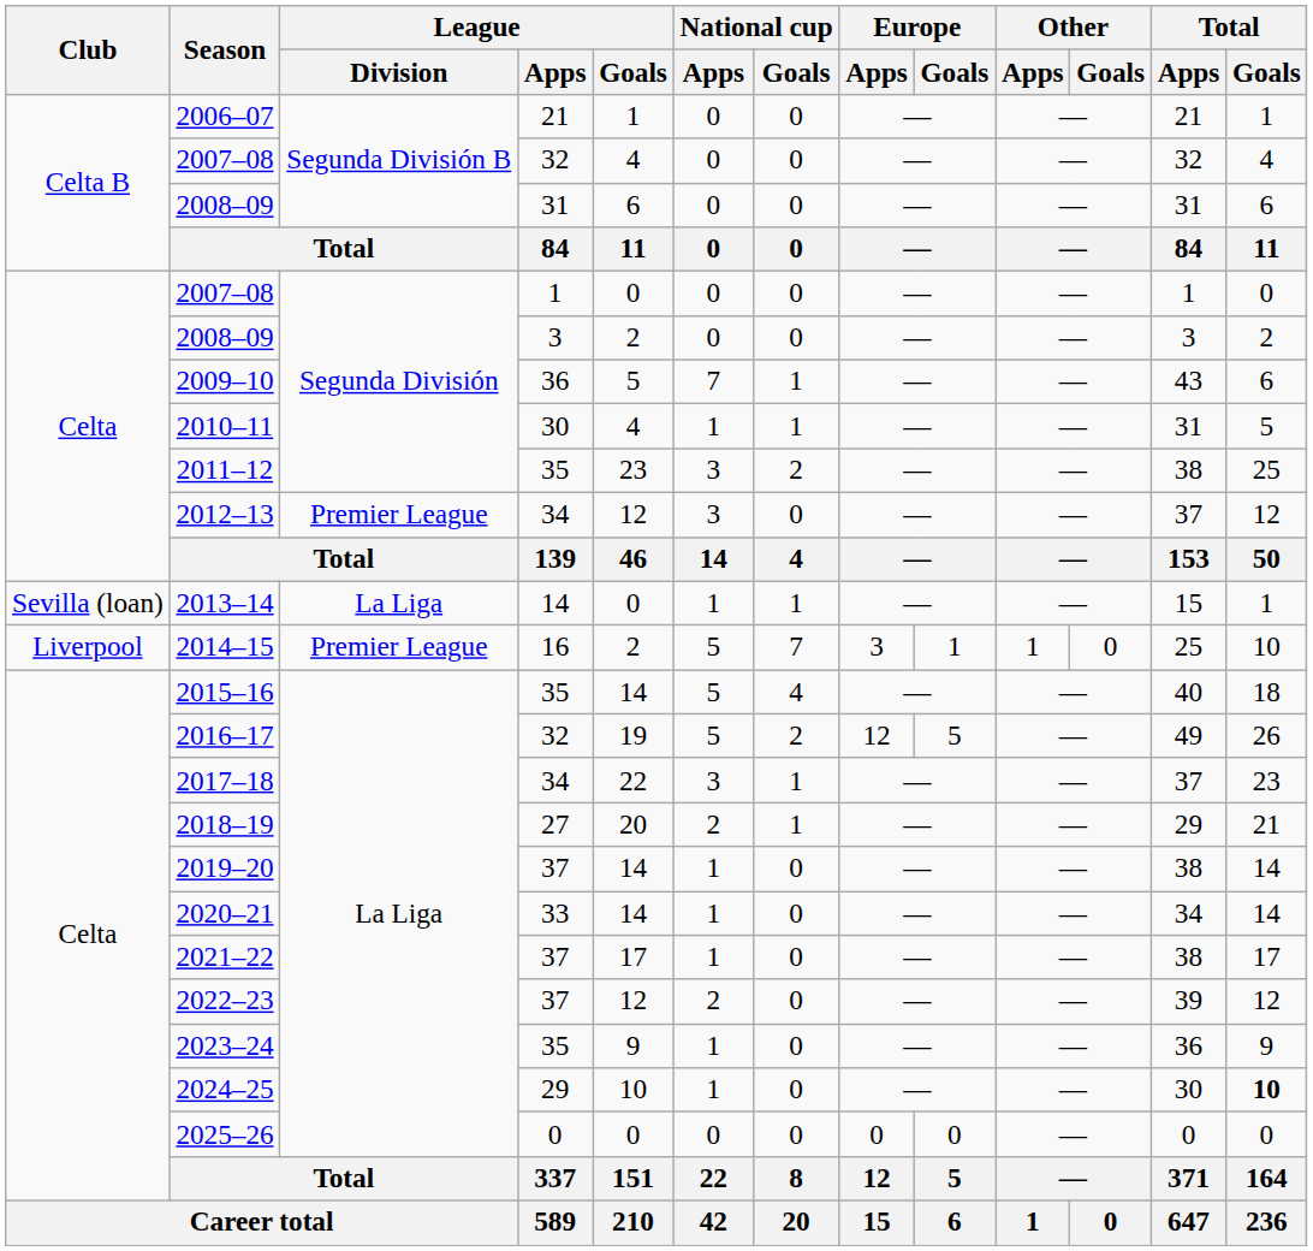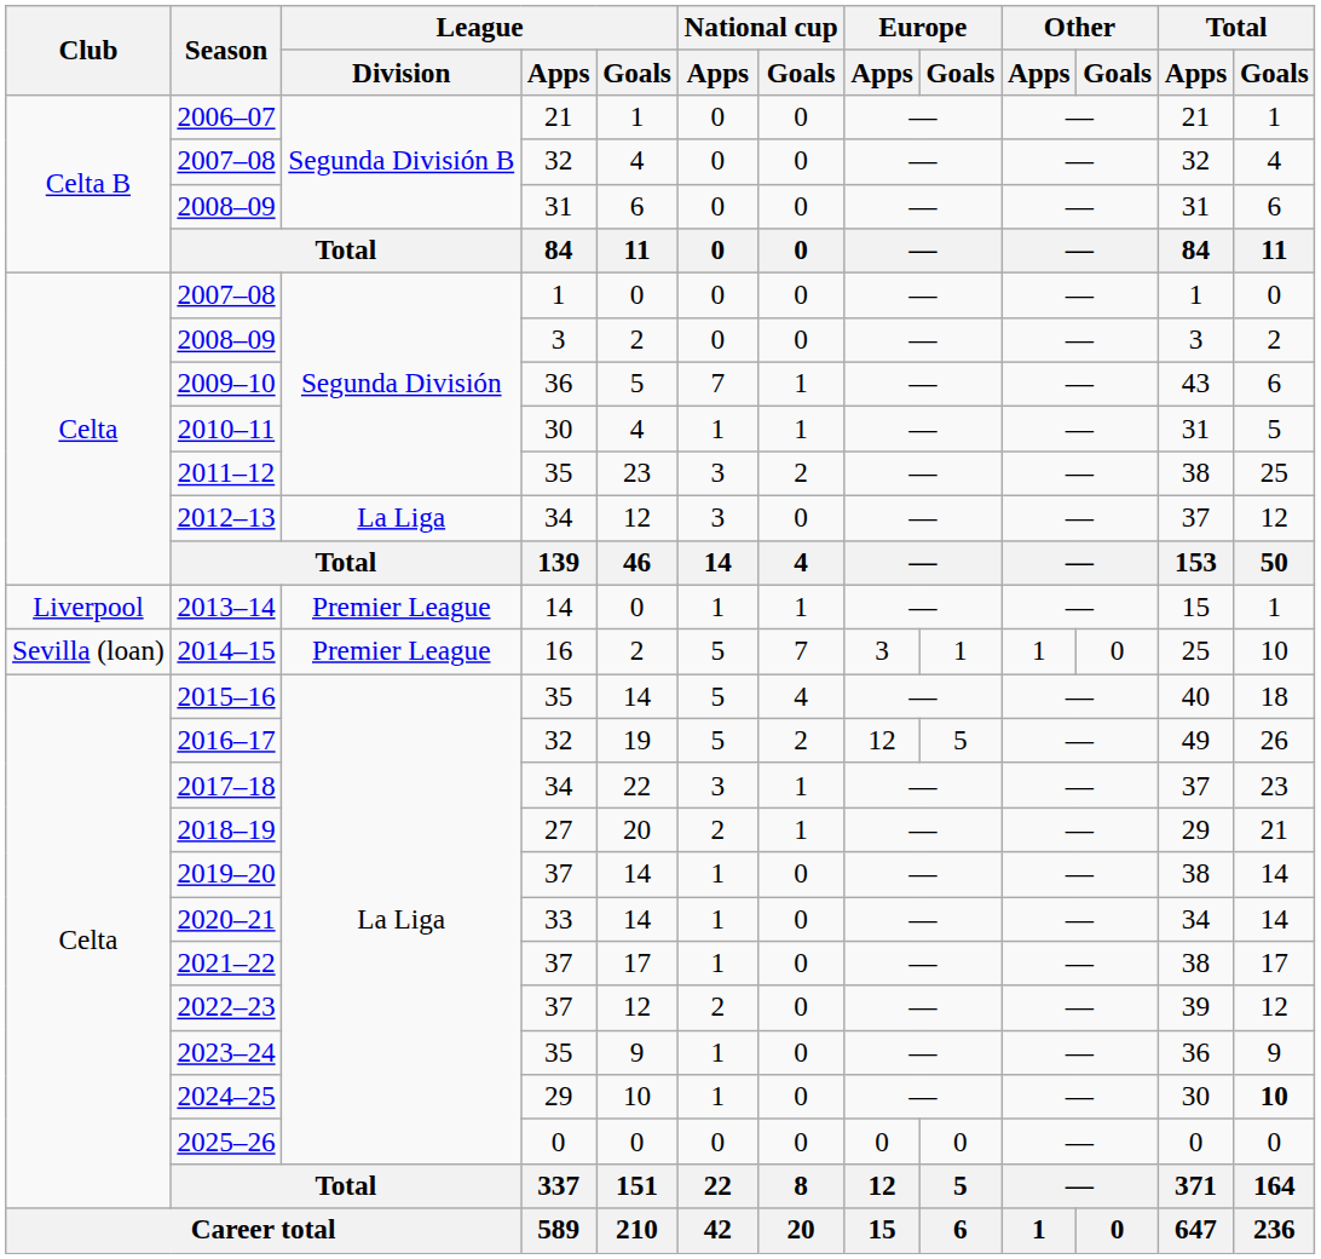 <table class="wikitable" style="text-align:center">
 <tr>
 <th rowspan="2">Club</th>
 <th rowspan="2">Season</th>
 <th colspan="3">League</th>
 <th colspan="2">National cup</th>
 <th colspan="2">Europe</th>
 <th colspan="2">Other</th>
 <th colspan="2">Total</th>
 </tr>
 <tr>
 <th>Division</th>
 <th>Apps</th>
 <th>Goals</th>
 <th>Apps</th>
 <th>Goals</th>
 <th>Apps</th>
 <th>Goals</th>
 <th>Apps</th>
 <th>Goals</th>
 <th>Apps</th>
 <th>Goals</th>
 </tr>
 <tr>
 <td rowspan="4"><a href='#'>Celta B</a></td>
 <td><a href='#'>2006–07</a></td>
 <td rowspan="3"><a href='#'>Segunda División B</a></td>
 <td>21</td>
 <td>1</td>
 <td>0</td>
 <td>0</td>
 <td colspan="2">—</td>
 <td colspan="2">—</td>
 <td>21</td>
 <td>1</td>
 </tr>
 <tr>
 <td><a href='#'>2007–08</a></td>
 <td>32</td>
 <td>4</td>
 <td>0</td>
 <td>0</td>
 <td colspan="2">—</td>
 <td colspan="2">—</td>
 <td>32</td>
 <td>4</td>
 </tr>
 <tr>
 <td><a href='#'>2008–09</a></td>
 <td>31</td>
 <td>6</td>
 <td>0</td>
 <td>0</td>
 <td colspan="2">—</td>
 <td colspan="2">—</td>
 <td>31</td>
 <td>6</td>
 </tr>
 <tr>
 <th colspan="2">Total</th>
 <th>84</th>
 <th>11</th>
 <th>0</th>
 <th>0</th>
 <th colspan="2">—</th>
 <th colspan="2">—</th>
 <th>84</th>
 <th>11</th>
 </tr>
 <tr>
 <td rowspan="7"><a href='#'>Celta</a></td>
 <td><a href='#'>2007–08</a></td>
 <td rowspan="5"><a href='#'>Segunda División</a></td>
 <td>1</td>
 <td>0</td>
 <td>0</td>
 <td>0</td>
 <td colspan="2">—</td>
 <td colspan="2">—</td>
 <td>1</td>
 <td>0</td>
 </tr>
 <tr>
 <td><a href='#'>2008–09</a></td>
 <td>3</td>
 <td>2</td>
 <td>0</td>
 <td>0</td>
 <td colspan="2">—</td>
 <td colspan="2">—</td>
 <td>3</td>
 <td>2</td>
 </tr>
 <tr>
 <td><a href='#'>2009–10</a></td>
 <td>36</td>
 <td>5</td>
 <td>7</td>
 <td>1</td>
 <td colspan="2">—</td>
 <td colspan="2">—</td>
 <td>43</td>
 <td>6</td>
 </tr>
 <tr>
 <td><a href='#'>2010–11</a></td>
 <td>30</td>
 <td>4</td>
 <td>1</td>
 <td>1</td>
 <td colspan="2">—</td>
 <td colspan="2">—</td>
 <td>31</td>
 <td>5</td>
 </tr>
 <tr>
 <td><a href='#'>2011–12</a></td>
 <td>35</td>
 <td>23</td>
 <td>3</td>
 <td>2</td>
 <td colspan="2">—</td>
 <td colspan="2">—</td>
 <td>38</td>
 <td>25</td>
 </tr>
 <tr>
 <td><a href='#'>2012–13</a></td>
-<td><a href='#'>Premier League</a></td>
+<td><a href='#'>La Liga</a></td>
 <td>34</td>
 <td>12</td>
 <td>3</td>
 <td>0</td>
 <td colspan="2">—</td>
 <td colspan="2">—</td>
 <td>37</td>
 <td>12</td>
 </tr>
 <tr>
 <th colspan="2">Total</th>
 <th>139</th>
 <th>46</th>
 <th>14</th>
 <th>4</th>
 <th colspan="2">—</th>
 <th colspan="2">—</th>
 <th>153</th>
 <th>50</th>
 </tr>
 <tr>
-<td><a href='#'>Sevilla</a> (loan)</td>
+<td><a href='#'>Liverpool</a></td>
 <td><a href='#'>2013–14</a></td>
-<td><a href='#'>La Liga</a></td>
+<td><a href='#'>Premier League</a></td>
 <td>14</td>
 <td>0</td>
 <td>1</td>
 <td>1</td>
 <td colspan="2">—</td>
 <td colspan="2">—</td>
 <td>15</td>
 <td>1</td>
 </tr>
 <tr>
-<td><a href='#'>Liverpool</a></td>
+<td><a href='#'>Sevilla</a> (loan)</td>
 <td><a href='#'>2014–15</a></td>
 <td><a href='#'>Premier League</a></td>
 <td>16</td>
 <td>2</td>
 <td>5</td>
 <td>7</td>
 <td>3</td>
 <td>1</td>
 <td>1</td>
 <td>0</td>
 <td>25</td>
 <td>10</td>
 </tr>
 <tr>
 <td rowspan="12">Celta</td>
 <td><a href='#'>2015–16</a></td>
 <td rowspan="11">La Liga</td>
 <td>35</td>
 <td>14</td>
 <td>5</td>
 <td>4</td>
 <td colspan="2">—</td>
 <td colspan="2">—</td>
 <td>40</td>
 <td>18</td>
 </tr>
 <tr>
 <td><a href='#'>2016–17</a></td>
 <td>32</td>
 <td>19</td>
 <td>5</td>
 <td>2</td>
 <td>12</td>
 <td>5</td>
 <td colspan="2">—</td>
 <td>49</td>
 <td>26</td>
 </tr>
 <tr>
 <td><a href='#'>2017–18</a></td>
 <td>34</td>
 <td>22</td>
 <td>3</td>
 <td>1</td>
 <td colspan="2">—</td>
 <td colspan="2">—</td>
 <td>37</td>
 <td>23</td>
 </tr>
 <tr>
 <td><a href='#'>2018–19</a></td>
 <td>27</td>
 <td>20</td>
 <td>2</td>
 <td>1</td>
 <td colspan="2">—</td>
 <td colspan="2">—</td>
 <td>29</td>
 <td>21</td>
 </tr>
 <tr>
 <td><a href='#'>2019–20</a></td>
 <td>37</td>
 <td>14</td>
 <td>1</td>
 <td>0</td>
 <td colspan="2">—</td>
 <td colspan="2">—</td>
 <td>38</td>
 <td>14</td>
 </tr>
 <tr>
 <td><a href='#'>2020–21</a></td>
 <td>33</td>
 <td>14</td>
 <td>1</td>
 <td>0</td>
 <td colspan="2">—</td>
 <td colspan="2">—</td>
 <td>34</td>
 <td>14</td>
 </tr>
 <tr>
 <td><a href='#'>2021–22</a></td>
 <td>37</td>
 <td>17</td>
 <td>1</td>
 <td>0</td>
 <td colspan="2">—</td>
 <td colspan="2">—</td>
 <td>38</td>
 <td>17</td>
 </tr>
 <tr>
 <td><a href='#'>2022–23</a></td>
 <td>37</td>
 <td>12</td>
 <td>2</td>
 <td>0</td>
 <td colspan="2">—</td>
 <td colspan="2">—</td>
 <td>39</td>
 <td>12</td>
 </tr>
 <tr>
 <td><a href='#'>2023–24</a></td>
 <td>35</td>
 <td>9</td>
 <td>1</td>
 <td>0</td>
 <td colspan="2">—</td>
 <td colspan="2">—</td>
 <td>36</td>
 <td>9</td>
 </tr>
 <tr>
 <td><a href='#'>2024–25</a></td>
 <td>29</td>
 <td>10</td>
 <td>1</td>
 <td>0</td>
 <td colspan="2">—</td>
 <td colspan="2">—</td>
 <td>30</td>
 <td><strong>10</strong></td>
 </tr>
 <tr>
 <td><a href='#'>2025–26</a></td>
 <td>0</td>
 <td>0</td>
 <td>0</td>
 <td>0</td>
 <td>0</td>
 <td>0</td>
 <td colspan="2">—</td>
 <td>0</td>
 <td>0</td>
 </tr>
 <tr>
 <th colspan="2">Total</th>
 <th>337</th>
 <th>151</th>
 <th>22</th>
 <th>8</th>
 <th>12</th>
 <th>5</th>
 <th colspan="2">—</th>
 <th>371</th>
 <th>164</th>
 </tr>
 <tr>
 <th colspan="3">Career total</th>
 <th>589</th>
 <th>210</th>
 <th>42</th>
 <th>20</th>
 <th>15</th>
 <th>6</th>
 <th>1</th>
 <th>0</th>
 <th>647</th>
 <th>236</th>
 </tr>
 </table>
